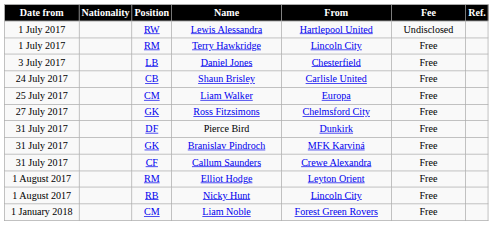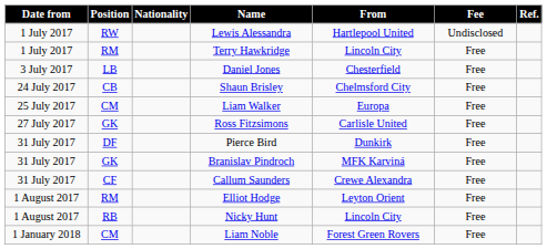 <table class="wikitable"  style="text-align:center; font-size:90%; ">
 <tr>
 <th style="background:#000000; color:#FFFFFF; width:100px;">Date from</th>
+<th style="background:#000000; color:#FFFFFF; width:50px;">Position</th>
 <th style="background:#000000; color:#FFFFFF; width:50px;">Nationality</th>
-<th style="background:#000000; color:#FFFFFF; width:50px;">Position</th>
 <th style="background:#000000; color:#FFFFFF; width:150px;">Name</th>
 <th style="background:#000000; color:#FFFFFF; width:150px;">From</th>
 <th style="background:#000000; color:#FFFFFF; width:100px;">Fee</th>
 <th style="background:#000000; color:#FFFFFF; width:25px;">Ref.</th>
 </tr>
 <tr>
 <td>1 July 2017</td>
+<td><a href='#'>RW</a></td>
 <td></td>
-<td><a href='#'>RW</a></td>
 <td><a href='#'>Lewis Alessandra</a></td>
 <td><a href='#'>Hartlepool United</a></td>
 <td>Undisclosed</td>
 <td></td>
 </tr>
 <tr>
 <td>1 July 2017</td>
+<td><a href='#'>RM</a></td>
 <td></td>
-<td><a href='#'>RM</a></td>
 <td><a href='#'>Terry Hawkridge</a></td>
 <td><a href='#'>Lincoln City</a></td>
 <td>Free</td>
 <td></td>
 </tr>
 <tr>
 <td>3 July 2017</td>
+<td><a href='#'>LB</a></td>
 <td></td>
-<td><a href='#'>LB</a></td>
 <td><a href='#'>Daniel Jones</a></td>
 <td><a href='#'>Chesterfield</a></td>
 <td>Free</td>
 <td></td>
 </tr>
 <tr>
 <td>24 July 2017</td>
+<td><a href='#'>CB</a></td>
 <td></td>
-<td><a href='#'>CB</a></td>
 <td><a href='#'>Shaun Brisley</a></td>
-<td><a href='#'>Carlisle United</a></td>
+<td><a href='#'>Chelmsford City</a></td>
 <td>Free</td>
 <td></td>
 </tr>
 <tr>
 <td>25 July 2017</td>
+<td><a href='#'>CM</a></td>
 <td></td>
-<td><a href='#'>CM</a></td>
 <td><a href='#'>Liam Walker</a></td>
 <td><a href='#'>Europa</a></td>
 <td>Free</td>
 <td></td>
 </tr>
 <tr>
 <td>27 July 2017</td>
+<td><a href='#'>GK</a></td>
 <td></td>
-<td><a href='#'>GK</a></td>
 <td><a href='#'>Ross Fitzsimons</a></td>
-<td><a href='#'>Chelmsford City</a></td>
+<td><a href='#'>Carlisle United</a></td>
 <td>Free</td>
 <td></td>
 </tr>
 <tr>
 <td>31 July 2017</td>
+<td><a href='#'>DF</a></td>
 <td></td>
-<td><a href='#'>DF</a></td>
 <td>Pierce Bird</td>
 <td><a href='#'>Dunkirk</a></td>
 <td>Free</td>
 <td></td>
 </tr>
 <tr>
 <td>31 July 2017</td>
+<td><a href='#'>GK</a></td>
 <td></td>
-<td><a href='#'>GK</a></td>
 <td><a href='#'>Branislav Pindroch</a></td>
 <td><a href='#'>MFK Karviná</a></td>
 <td>Free</td>
 <td></td>
 </tr>
 <tr>
 <td>31 July 2017</td>
+<td><a href='#'>CF</a></td>
 <td></td>
-<td><a href='#'>CF</a></td>
 <td><a href='#'>Callum Saunders</a></td>
 <td><a href='#'>Crewe Alexandra</a></td>
 <td>Free</td>
 <td></td>
 </tr>
 <tr>
 <td>1 August 2017</td>
+<td><a href='#'>RM</a></td>
 <td></td>
-<td><a href='#'>RM</a></td>
 <td><a href='#'>Elliot Hodge</a></td>
 <td><a href='#'>Leyton Orient</a></td>
 <td>Free</td>
 <td></td>
 </tr>
 <tr>
 <td>1 August 2017</td>
+<td><a href='#'>RB</a></td>
 <td></td>
-<td><a href='#'>RB</a></td>
 <td><a href='#'>Nicky Hunt</a></td>
 <td><a href='#'>Lincoln City</a></td>
 <td>Free</td>
 <td></td>
 </tr>
 <tr>
 <td>1 January 2018</td>
+<td><a href='#'>CM</a></td>
 <td></td>
-<td><a href='#'>CM</a></td>
 <td><a href='#'>Liam Noble</a></td>
 <td><a href='#'>Forest Green Rovers</a></td>
 <td>Free</td>
 <td></td>
 </tr>
 </table>
